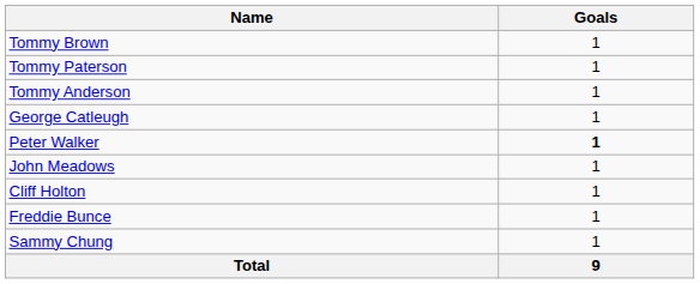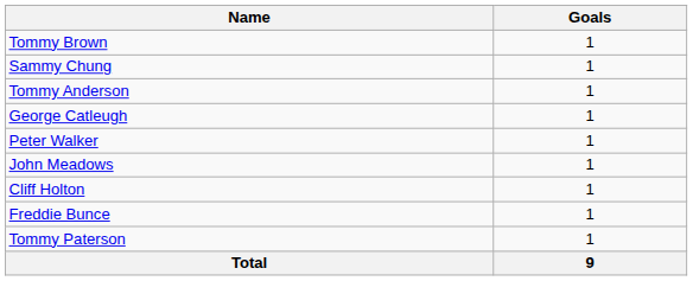 <table class="wikitable" style="font-size:90%" width=50%;>
 <tr>
 <th>Name</th>
 <th>Goals</th>
 </tr>
 <tr>
 <td><a href='#'>Tommy Brown</a></td>
 <td align="center">1</td>
 </tr>
 <tr>
-<td><a href='#'>Tommy Paterson</a></td>
+<td><a href='#'>Sammy Chung</a></td>
 <td align="center">1</td>
 </tr>
 <tr>
 <td><a href='#'>Tommy Anderson</a></td>
 <td align="center">1</td>
 </tr>
 <tr>
 <td><a href='#'>George Catleugh</a></td>
 <td align="center">1</td>
 </tr>
 <tr>
 <td><a href='#'>Peter Walker</a></td>
-<td align="center"><strong>1</strong></td>
+<td align="center">1</td>
 </tr>
 <tr>
 <td><a href='#'>John Meadows</a></td>
 <td align="center">1</td>
 </tr>
 <tr>
 <td><a href='#'>Cliff Holton</a></td>
 <td align="center">1</td>
 </tr>
 <tr>
 <td><a href='#'>Freddie Bunce</a></td>
 <td align="center">1</td>
 </tr>
 <tr>
-<td><a href='#'>Sammy Chung</a></td>
+<td><a href='#'>Tommy Paterson</a></td>
 <td align="center">1</td>
 </tr>
 <tr>
 <th>Total</th>
 <th>9</th>
 </tr>
 </table>
